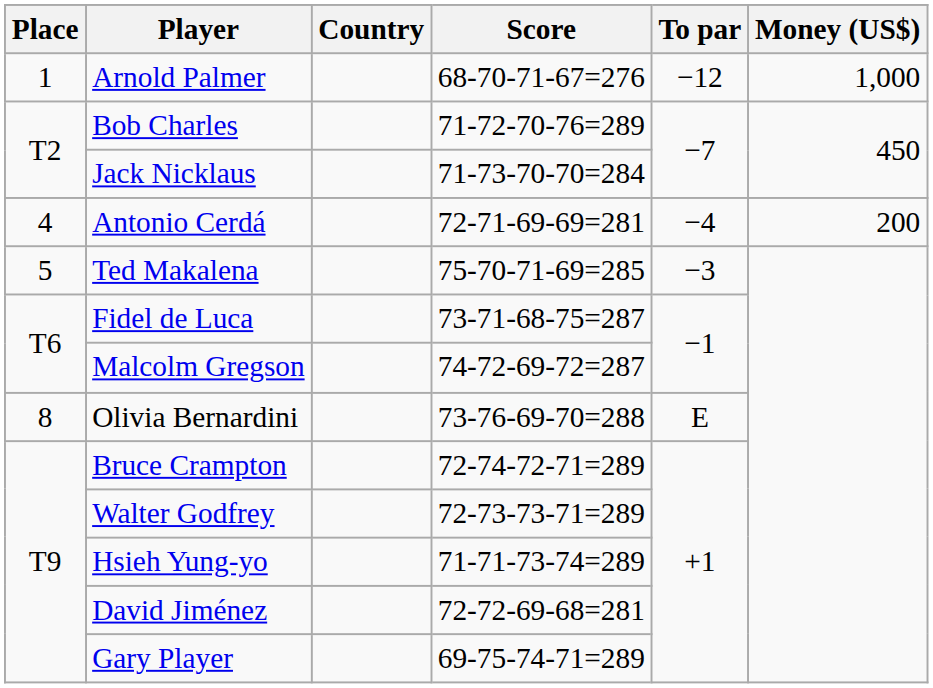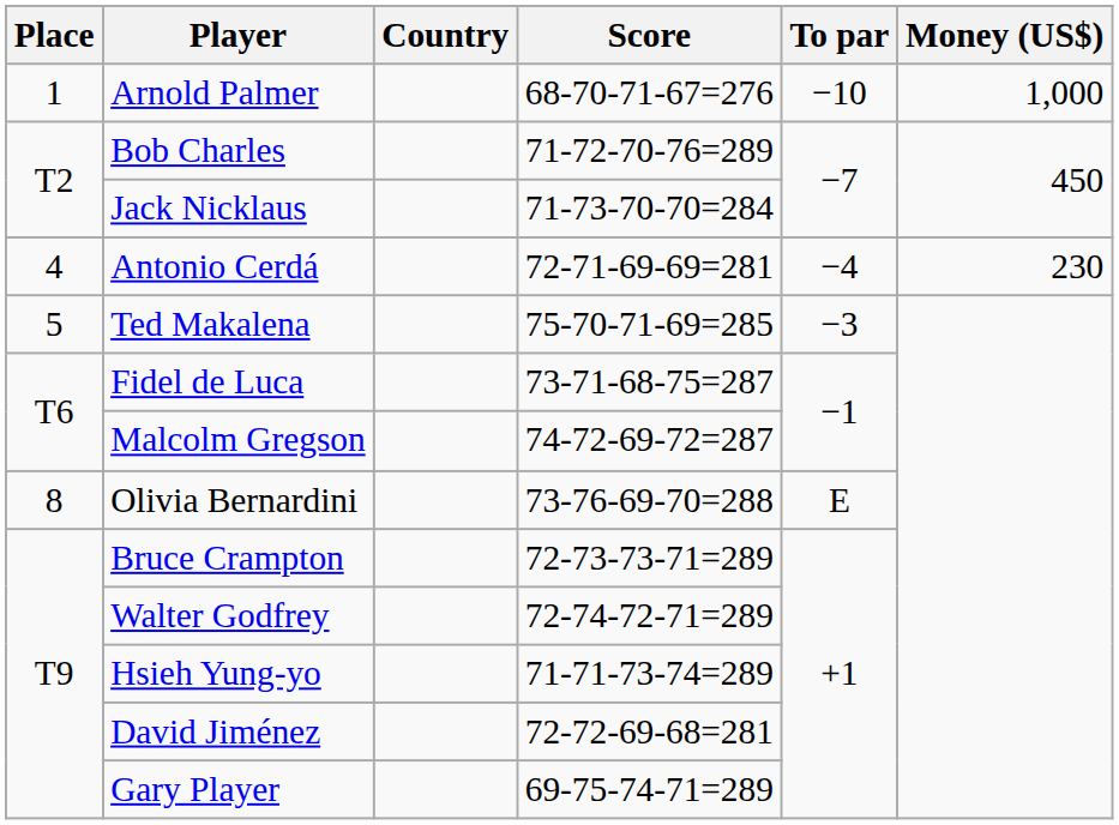 <table class="wikitable" style="font-size:95%;">
 <tr>
 <th>Place</th>
 <th>Player</th>
 <th>Country</th>
 <th>Score</th>
 <th>To par</th>
 <th>Money (US$)</th>
 </tr>
 <tr>
 <td align=center>1</td>
 <td><a href='#'>Arnold Palmer</a></td>
 <td></td>
 <td>68-70-71-67=276</td>
-<td align=center>−12</td>
+<td align=center>−10</td>
 <td align=right>1,000</td>
 </tr>
 <tr>
 <td rowspan=2 align=center>T2</td>
 <td><a href='#'>Bob Charles</a></td>
 <td></td>
 <td>71-72-70-76=289</td>
 <td rowspan=2 align=center>−7</td>
 <td rowspan=2 align=right>450</td>
 </tr>
 <tr>
 <td><a href='#'>Jack Nicklaus</a></td>
 <td></td>
 <td>71-73-70-70=284</td>
 </tr>
 <tr>
 <td align=center>4</td>
 <td><a href='#'>Antonio Cerdá</a></td>
 <td></td>
 <td>72-71-69-69=281</td>
 <td align=center>−4</td>
-<td align=right>200</td>
+<td align=right>230</td>
 </tr>
 <tr>
 <td align=center>5</td>
 <td><a href='#'>Ted Makalena</a></td>
 <td></td>
 <td>75-70-71-69=285</td>
 <td align=center>−3</td>
 <td rowspan="9" align="right"></td>
 </tr>
 <tr>
 <td rowspan=2 align=center>T6</td>
 <td><a href='#'>Fidel de Luca</a></td>
 <td></td>
 <td>73-71-68-75=287</td>
 <td rowspan=2 align=center>−1</td>
 </tr>
 <tr>
 <td><a href='#'>Malcolm Gregson</a></td>
 <td></td>
 <td>74-72-69-72=287</td>
 </tr>
 <tr>
 <td align=center>8</td>
 <td>Olivia Bernardini</td>
 <td></td>
 <td>73-76-69-70=288</td>
 <td align=center>E</td>
 </tr>
 <tr>
 <td rowspan=5 align=center>T9</td>
 <td><a href='#'>Bruce Crampton</a></td>
 <td></td>
-<td>72-74-72-71=289</td>
+<td>72-73-73-71=289</td>
 <td rowspan=5 align=center>+1</td>
 </tr>
 <tr>
 <td><a href='#'>Walter Godfrey</a></td>
 <td></td>
-<td>72-73-73-71=289</td>
+<td>72-74-72-71=289</td>
 </tr>
 <tr>
 <td><a href='#'>Hsieh Yung-yo</a></td>
 <td></td>
 <td>71-71-73-74=289</td>
 </tr>
 <tr>
 <td><a href='#'>David Jiménez</a></td>
 <td></td>
 <td>72-72-69-68=281</td>
 </tr>
 <tr>
 <td><a href='#'>Gary Player</a></td>
 <td></td>
 <td>69-75-74-71=289</td>
 </tr>
 </table>
